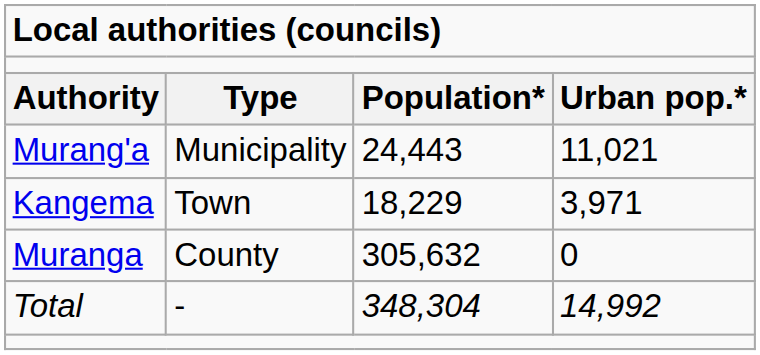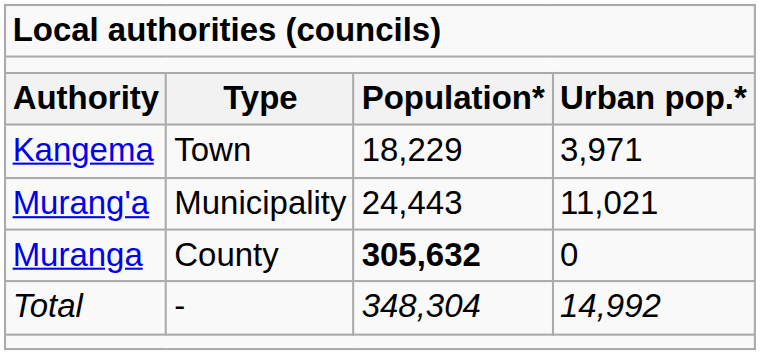 <table class="wikitable">
 <tr>
 <td colspan="4"><strong>Local authorities (councils)</strong></td>
 </tr>
 <tr>
 <td colspan="4"></td>
 </tr>
 <tr>
 <th>Authority</th>
 <th>Type</th>
 <th>Population*</th>
 <th>Urban pop.*</th>
 </tr>
 <tr>
+<td><a href='#'>Kangema</a></td>
+<td>Town</td>
+<td>18,229</td>
+<td>3,971</td>
+</tr>
+<tr>
 <td><a href='#'>Murang'a</a></td>
 <td>Municipality</td>
 <td>24,443</td>
 <td>11,021</td>
 </tr>
 <tr>
-<td><a href='#'>Kangema</a></td>
-<td>Town</td>
-<td>18,229</td>
-<td>3,971</td>
-</tr>
-<tr>
 <td><a href='#'>Muranga</a></td>
 <td>County</td>
-<td>305,632</td>
+<td><strong>305,632</strong></td>
 <td>0</td>
 </tr>
 <tr>
 <td><em>Total</em></td>
 <td>-</td>
 <td><em>348,304</em></td>
 <td><em>14,992</em></td>
 </tr>
 <tr>
 <td colspan="4"></td>
 </tr>
 </table>
